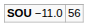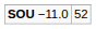 <table class="wikitable">
 <tr align="center">
 </tr>
 <tr align="center">
 <td><strong>SOU</strong> −11.0</td>
-<td>56</td>
+<td>52</td>
 </tr>
 </table>
